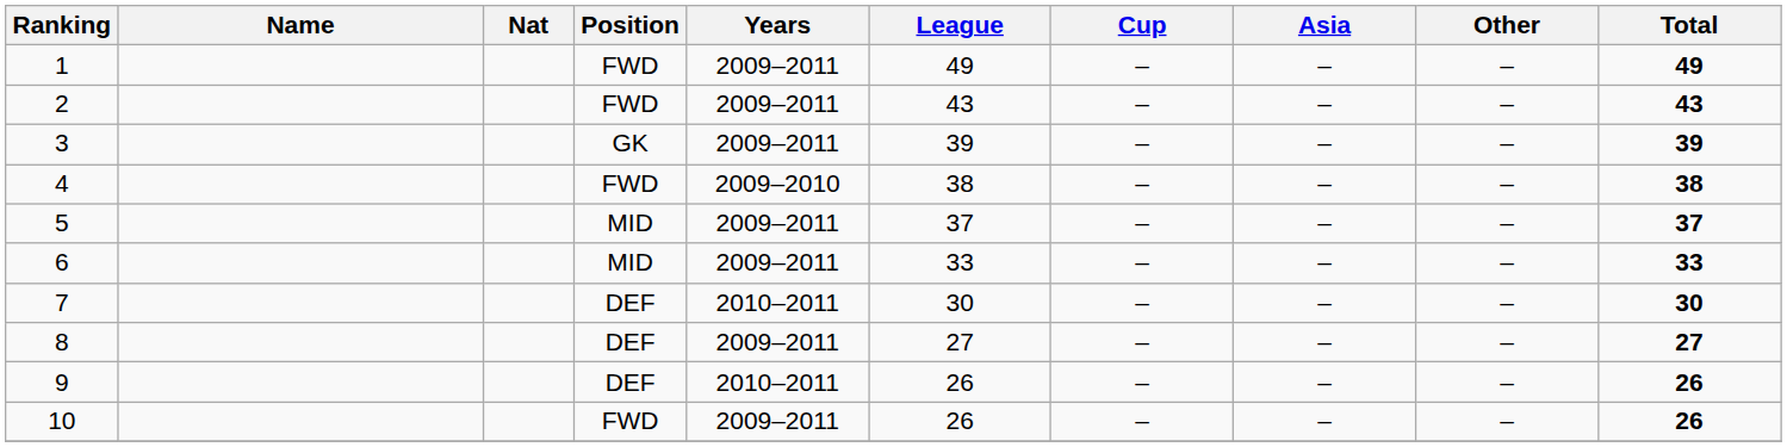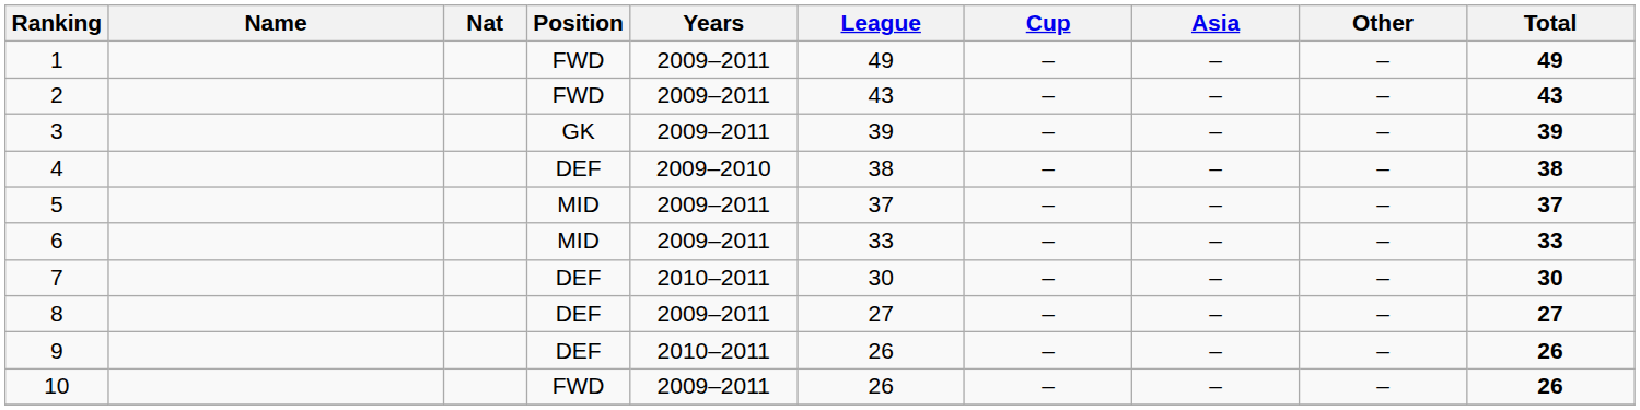 <table class="wikitable sortable" style=text-align:center;width:90%>
 <tr>
 <th width=5%>Ranking</th>
 <th width=20%>Name</th>
 <th width=5%>Nat</th>
 <th width=5%>Position</th>
 <th width=10%; data-sort-type="number">Years</th>
 <th width=10%; data-sort-type="number"><a href='#'>League</a></th>
 <th width=10%; data-sort-type="number"><a href='#'>Cup</a></th>
 <th width=10%; data-sort-type="number"><a href='#'>Asia</a></th>
 <th width=10%; data-sort-type="number">Other</th>
 <th width=10%; data-sort-type="number">Total</th>
 </tr>
 <tr>
 <td>1</td>
 <td style="text-align:left"></td>
 <td></td>
 <td>FWD</td>
 <td>2009–2011</td>
 <td>49</td>
 <td>–</td>
 <td>–</td>
 <td>–</td>
 <td><strong>49</strong></td>
 </tr>
 <tr>
 <td>2</td>
 <td style="text-align:left"></td>
 <td></td>
 <td>FWD</td>
 <td>2009–2011</td>
 <td>43</td>
 <td>–</td>
 <td>–</td>
 <td>–</td>
 <td><strong>43</strong></td>
 </tr>
 <tr>
 <td>3</td>
 <td style="text-align:left"></td>
 <td></td>
 <td>GK</td>
 <td>2009–2011</td>
 <td>39</td>
 <td>–</td>
 <td>–</td>
 <td>–</td>
 <td><strong>39</strong></td>
 </tr>
 <tr>
 <td>4</td>
 <td style="text-align:left"></td>
 <td></td>
-<td>FWD</td>
+<td>DEF</td>
 <td>2009–2010</td>
 <td>38</td>
 <td>–</td>
 <td>–</td>
 <td>–</td>
 <td><strong>38</strong></td>
 </tr>
 <tr>
 <td>5</td>
 <td style="text-align:left"></td>
 <td></td>
 <td>MID</td>
 <td>2009–2011</td>
 <td>37</td>
 <td>–</td>
 <td>–</td>
 <td>–</td>
 <td><strong>37</strong></td>
 </tr>
 <tr>
 <td>6</td>
 <td style="text-align:left"></td>
 <td></td>
 <td>MID</td>
 <td>2009–2011</td>
 <td>33</td>
 <td>–</td>
 <td>–</td>
 <td>–</td>
 <td><strong>33</strong></td>
 </tr>
 <tr>
 <td>7</td>
 <td style="text-align:left"></td>
 <td></td>
 <td>DEF</td>
 <td>2010–2011</td>
 <td>30</td>
 <td>–</td>
 <td>–</td>
 <td>–</td>
 <td><strong>30</strong></td>
 </tr>
 <tr>
 <td>8</td>
 <td style="text-align:left"></td>
 <td></td>
 <td>DEF</td>
 <td>2009–2011</td>
 <td>27</td>
 <td>–</td>
 <td>–</td>
 <td>–</td>
 <td><strong>27</strong></td>
 </tr>
 <tr>
 <td>9</td>
 <td style="text-align:left"></td>
 <td></td>
 <td>DEF</td>
 <td>2010–2011</td>
 <td>26</td>
 <td>–</td>
 <td>–</td>
 <td>–</td>
 <td><strong>26</strong></td>
 </tr>
 <tr>
 <td>10</td>
 <td style="text-align:left"></td>
 <td></td>
 <td>FWD</td>
 <td>2009–2011</td>
 <td>26</td>
 <td>–</td>
 <td>–</td>
 <td>–</td>
 <td><strong>26</strong></td>
 </tr>
 <tr>
 </tr>
 </table>
